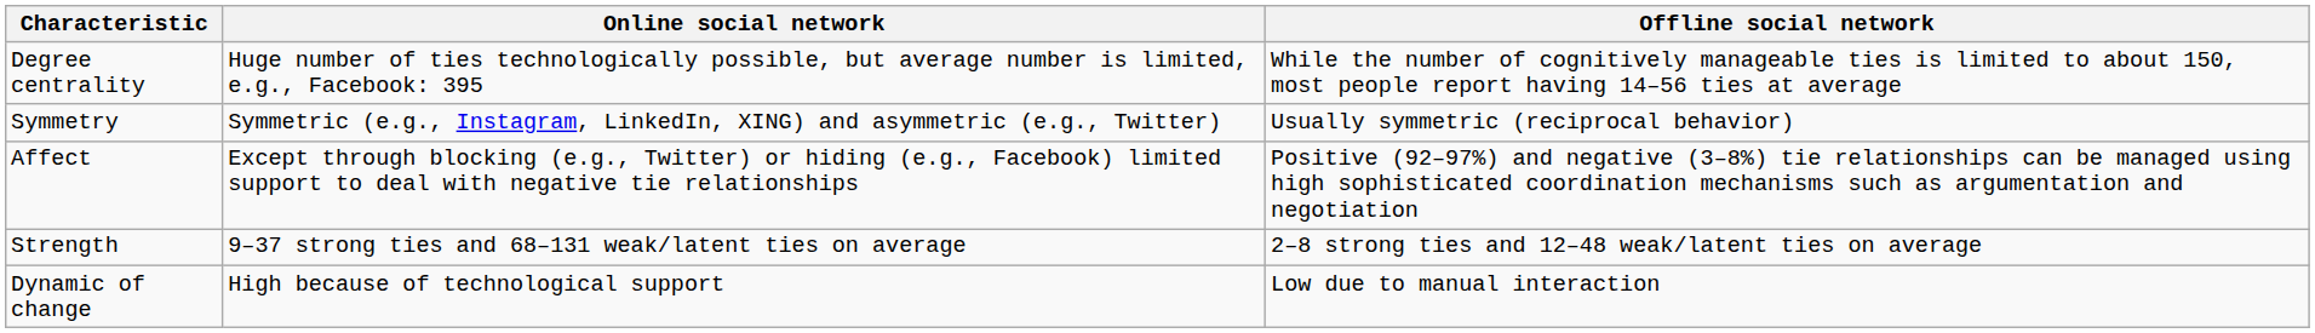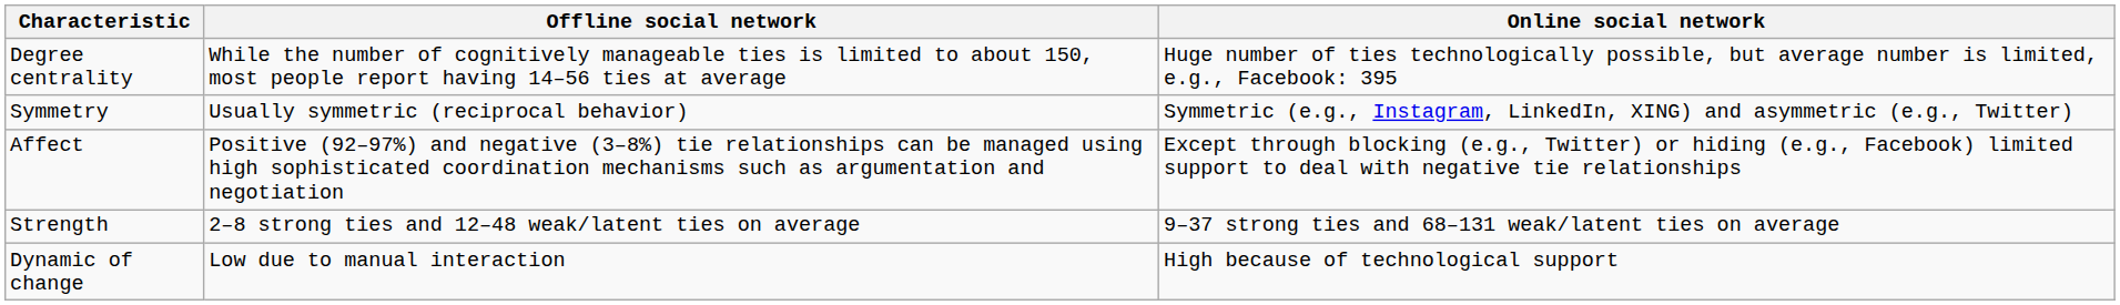 <table class="wikitable">
 <tr>
 <th width=120px>Characteristic</th>
+<th width=600px>Offline social network</th>
 <th width=600px>Online social network</th>
-<th width=600px>Offline social network</th>
 </tr>
 <tr style=vertical-align:top;>
 <td>Degree centrality</td>
+<td>While the number of cognitively manageable ties is limited to about 150, most people report having 14–56 ties at average</td>
 <td>Huge number of ties technologically possible, but average number is limited, e.g., Facebook: 395</td>
-<td>While the number of cognitively manageable ties is limited to about 150, most people report having 14–56 ties at average</td>
 </tr>
 <tr style=vertical-align:top;>
 <td>Symmetry</td>
+<td>Usually symmetric (reciprocal behavior)</td>
 <td>Symmetric (e.g., <a href='#'>Instagram</a>, LinkedIn, XING) and asymmetric (e.g., Twitter)</td>
-<td>Usually symmetric (reciprocal behavior)</td>
 </tr>
 <tr style=vertical-align:top;>
 <td>Affect</td>
+<td>Positive (92–97%) and negative (3–8%) tie relationships can be managed using high sophisticated coordination mechanisms such as argumentation and negotiation</td>
 <td>Except through blocking (e.g., Twitter) or hiding (e.g., Facebook) limited support to deal with negative tie relationships</td>
-<td>Positive (92–97%) and negative (3–8%) tie relationships can be managed using high sophisticated coordination mechanisms such as argumentation and negotiation</td>
 </tr>
 <tr style=vertical-align:top;>
 <td>Strength</td>
+<td>2–8 strong ties and 12–48 weak/latent ties on average</td>
 <td>9–37 strong ties and 68–131 weak/latent ties on average</td>
-<td>2–8 strong ties and 12–48 weak/latent ties on average</td>
 </tr>
 <tr style=vertical-align:top;>
 <td>Dynamic of change</td>
+<td>Low due to manual interaction</td>
 <td>High because of technological support</td>
-<td>Low due to manual interaction</td>
 </tr>
 </table>
